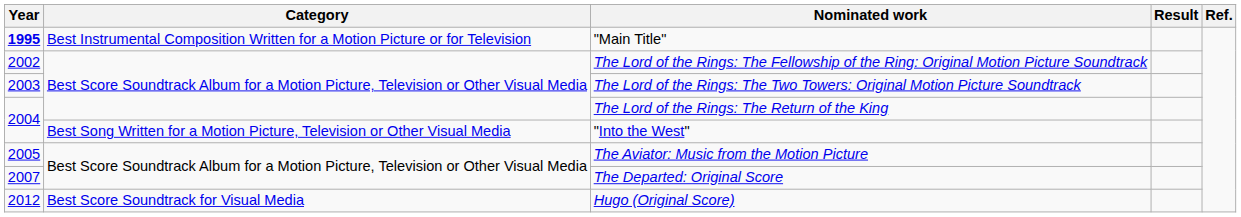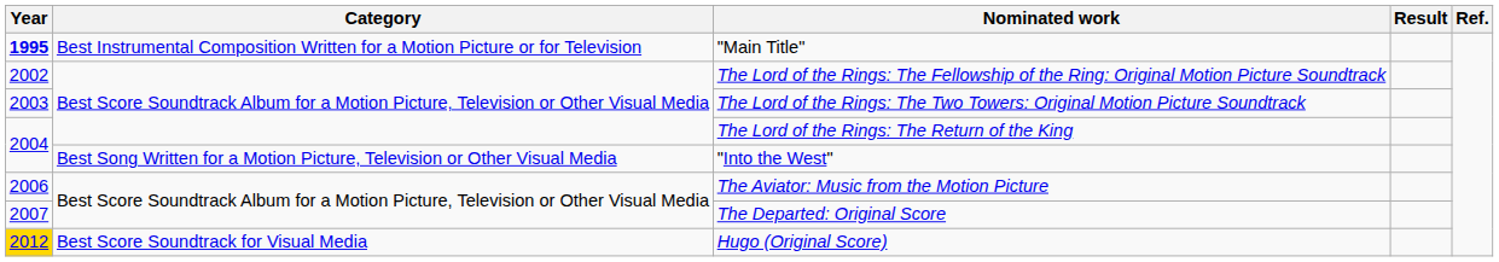 <table class="wikitable">
 <tr>
 <th>Year</th>
 <th>Category</th>
 <th>Nominated work</th>
 <th>Result</th>
 <th>Ref.</th>
 </tr>
 <tr>
 <td><strong><a href='#'>1995</a></strong></td>
 <td><a href='#'>Best Instrumental Composition Written for a Motion Picture or for Television</a></td>
 <td>"Main Title" </td>
 <td></td>
 <td align="center" rowspan="8"></td>
 </tr>
 <tr>
 <td><a href='#'>2002</a></td>
 <td rowspan="3"><a href='#'>Best Score Soundtrack Album for a Motion Picture, Television or Other Visual Media</a></td>
 <td><em><a href='#'>The Lord of the Rings: The Fellowship of the Ring: Original Motion Picture Soundtrack</a></em></td>
 <td></td>
 </tr>
 <tr>
 <td><a href='#'>2003</a></td>
 <td><em><a href='#'>The Lord of the Rings: The Two Towers: Original Motion Picture Soundtrack</a></em></td>
 <td></td>
 </tr>
 <tr>
 <td rowspan="2"><a href='#'>2004</a></td>
 <td><em><a href='#'>The Lord of the Rings: The Return of the King</a></em></td>
 <td></td>
 </tr>
 <tr>
 <td><a href='#'>Best Song Written for a Motion Picture, Television or Other Visual Media</a></td>
 <td>"<a href='#'>Into the West</a>"  <br> </td>
 <td></td>
 </tr>
 <tr>
-<td><a href='#'>2005</a></td>
+<td><a href='#'>2006</a></td>
 <td rowspan="2">Best Score Soundtrack Album for a Motion Picture, Television or Other Visual Media</td>
 <td><em><a href='#'>The Aviator: Music from the Motion Picture</a></em></td>
 <td></td>
 </tr>
 <tr>
 <td><a href='#'>2007</a></td>
 <td><em><a href='#'>The Departed: Original Score</a></em></td>
 <td></td>
 </tr>
 <tr>
-<td><a href='#'>2012</a></td>
+<td style="background: gold;"><a href='#'>2012</a></td>
 <td><a href='#'>Best Score Soundtrack for Visual Media</a></td>
 <td><em><a href='#'>Hugo (Original Score)</a></em></td>
 <td></td>
 </tr>
 </table>
